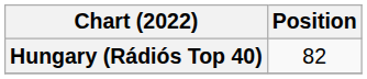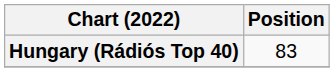 <table class="wikitable sortable plainrowheaders" style="text-align:center">
 <tr>
 <th scope="col">Chart (2022)</th>
 <th scope="col">Position</th>
 </tr>
 <tr>
 <th scope="row">Hungary (Rádiós Top 40)</th>
-<td>82</td>
+<td>83</td>
 </tr>
 <tr>
 </tr>
 </table>
